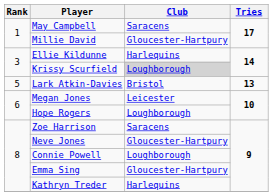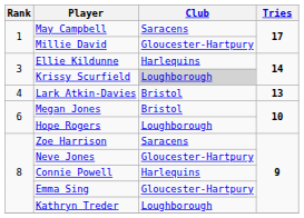 <table class="wikitable" style="text-align:center">
 <tr>
 <th>Rank</th>
 <th>Player</th>
 <th><a href='#'>Club</a></th>
 <th style="width:50px;"><a href='#'>Tries</a></th>
 </tr>
 <tr>
 <td rowspan=2>1</td>
 <td align=left> <a href='#'>May Campbell</a></td>
 <td align=left><a href='#'>Saracens</a></td>
 <td rowspan=2><strong>17</strong></td>
 </tr>
 <tr>
 <td align=left> <a href='#'>Millie David</a></td>
 <td align=left><a href='#'>Gloucester-Hartpury</a></td>
 </tr>
 <tr>
 <td rowspan=2>3</td>
 <td align=left> <a href='#'>Ellie Kildunne</a></td>
 <td align=left><a href='#'>Harlequins</a></td>
 <td rowspan=2><strong>14</strong></td>
 </tr>
 <tr>
 <td align=left> <a href='#'>Krissy Scurfield</a></td>
 <td align=left style="background: lightgrey;"><a href='#'>Loughborough</a></td>
 </tr>
 <tr>
-<td>5</td>
+<td>4</td>
 <td align=left> <a href='#'>Lark Atkin-Davies</a></td>
 <td align=left><a href='#'>Bristol</a></td>
 <td><strong>13</strong></td>
 </tr>
 <tr>
 <td rowspan=2>6</td>
 <td align=left> <a href='#'>Megan Jones</a></td>
-<td align=left><a href='#'>Leicester</a></td>
+<td align=left><a href='#'>Bristol</a></td>
 <td rowspan=2><strong>10</strong></td>
 </tr>
 <tr>
 <td align=left> <a href='#'>Hope Rogers</a></td>
 <td align=left><a href='#'>Loughborough</a></td>
 </tr>
 <tr>
 <td rowspan=5>8</td>
 <td align=left> <a href='#'>Zoe Harrison</a></td>
 <td align=left><a href='#'>Saracens</a></td>
 <td rowspan=5><strong>9</strong></td>
 </tr>
 <tr>
 <td align=left> <a href='#'>Neve Jones</a></td>
 <td align=left><a href='#'>Gloucester-Hartpury</a></td>
 </tr>
 <tr>
 <td align=left> <a href='#'>Connie Powell</a></td>
-<td align=left><a href='#'>Loughborough</a></td>
+<td align=left><a href='#'>Harlequins</a></td>
 </tr>
 <tr>
 <td align=left> <a href='#'>Emma Sing</a></td>
 <td align=left><a href='#'>Gloucester-Hartpury</a></td>
 </tr>
 <tr>
 <td align=left> <a href='#'>Kathryn Treder</a></td>
-<td align=left><a href='#'>Harlequins</a></td>
+<td align=left><a href='#'>Loughborough</a></td>
 </tr>
 <tr>
 </tr>
 </table>
